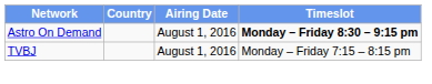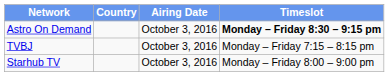 <table class="wikitable">
 <tr>
 <th style="background:cornflowerblue; color:white;">Network</th>
 <th style="background:cornflowerblue; color:white;">Country</th>
 <th style="background:cornflowerblue; color:white;">Airing Date</th>
 <th style="background:cornflowerblue; color:white;">Timeslot</th>
 </tr>
 <tr>
 <td><a href='#'>Astro On Demand</a></td>
 <td></td>
-<td>August 1, 2016</td>
+<td>October 3, 2016</td>
 <td><strong>Monday – Friday 8:30 – 9:15 pm</strong></td>
 </tr>
 <tr>
 <td><a href='#'>TVBJ</a></td>
 <td></td>
-<td>August 1, 2016</td>
+<td>October 3, 2016</td>
 <td>Monday – Friday 7:15 – 8:15 pm</td>
 </tr>
+<tr>
+<td><a href='#'>Starhub TV</a></td>
+<td></td>
+<td>October 3, 2016</td>
+<td>Monday – Friday 8:00 – 9:00 pm</td>
+</tr>
 </table>
